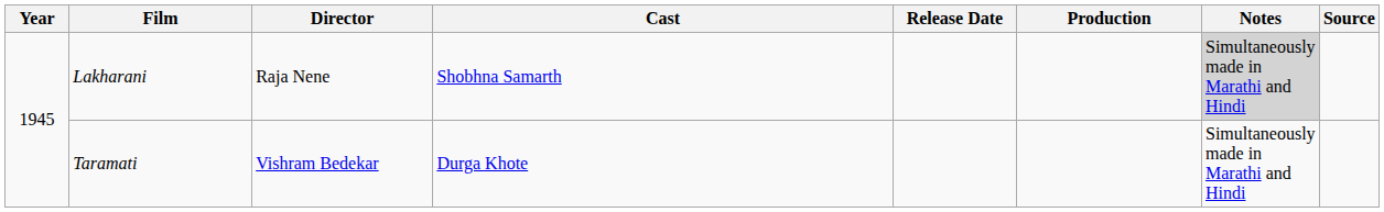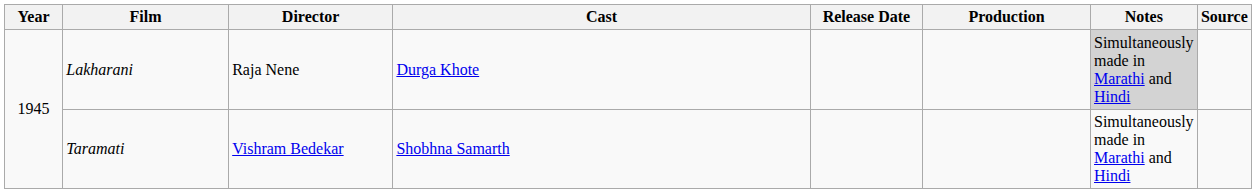 <table class ="wikitable sortable collapsible">
 <tr>
 <th style="width: 05%;">Year</th>
 <th style="width: 15%;">Film</th>
 <th style="width: 15%;">Director</th>
 <th style="width: 40%;" class="unsortable">Cast</th>
 <th style="width: 10%;">Release Date</th>
 <th style="width: 15%;" class="unsortable">Production</th>
 <th style="width: 15%;" class="unsortable">Notes</th>
 <th style="width: 15%;" class="unsortable">Source</th>
 </tr>
 <tr>
 <td rowspan=2 align="center">1945</td>
 <td><em>Lakharani</em></td>
 <td>Raja Nene</td>
-<td><a href='#'>Shobhna Samarth</a></td>
+<td><a href='#'>Durga Khote</a></td>
 <td></td>
 <td></td>
 <td style="background: lightgrey;">Simultaneously made in <a href='#'>Marathi</a> and <a href='#'>Hindi</a></td>
 <td></td>
 </tr>
 <tr>
 <td><em>Taramati </em></td>
 <td><a href='#'>Vishram Bedekar</a></td>
-<td><a href='#'>Durga Khote</a></td>
+<td><a href='#'>Shobhna Samarth</a></td>
 <td></td>
 <td></td>
 <td>Simultaneously made in <a href='#'>Marathi</a> and <a href='#'>Hindi</a></td>
 <td></td>
 </tr>
 </table>
